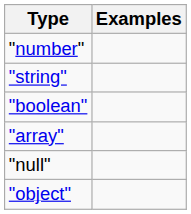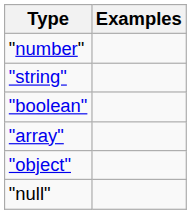 <table class="wikitable">
 <tr>
 <th>Type</th>
 <th>Examples</th>
 </tr>
 <tr>
 <td>"<a href='#'>number</a>"</td>
 <td></td>
 </tr>
 <tr>
 <td><a href='#'>"string"</a></td>
 <td></td>
 </tr>
 <tr>
 <td><a href='#'>"boolean"</a></td>
 <td></td>
 </tr>
 <tr>
 <td><a href='#'>"array"</a></td>
 <td></td>
 </tr>
 <tr>
+<td><a href='#'>"object"</a></td>
+<td></td>
+</tr>
+<tr>
 <td>"null"</td>
 <td></td>
 </tr>
-<tr>
-<td><a href='#'>"object"</a></td>
-<td></td>
-</tr>
 </table>
